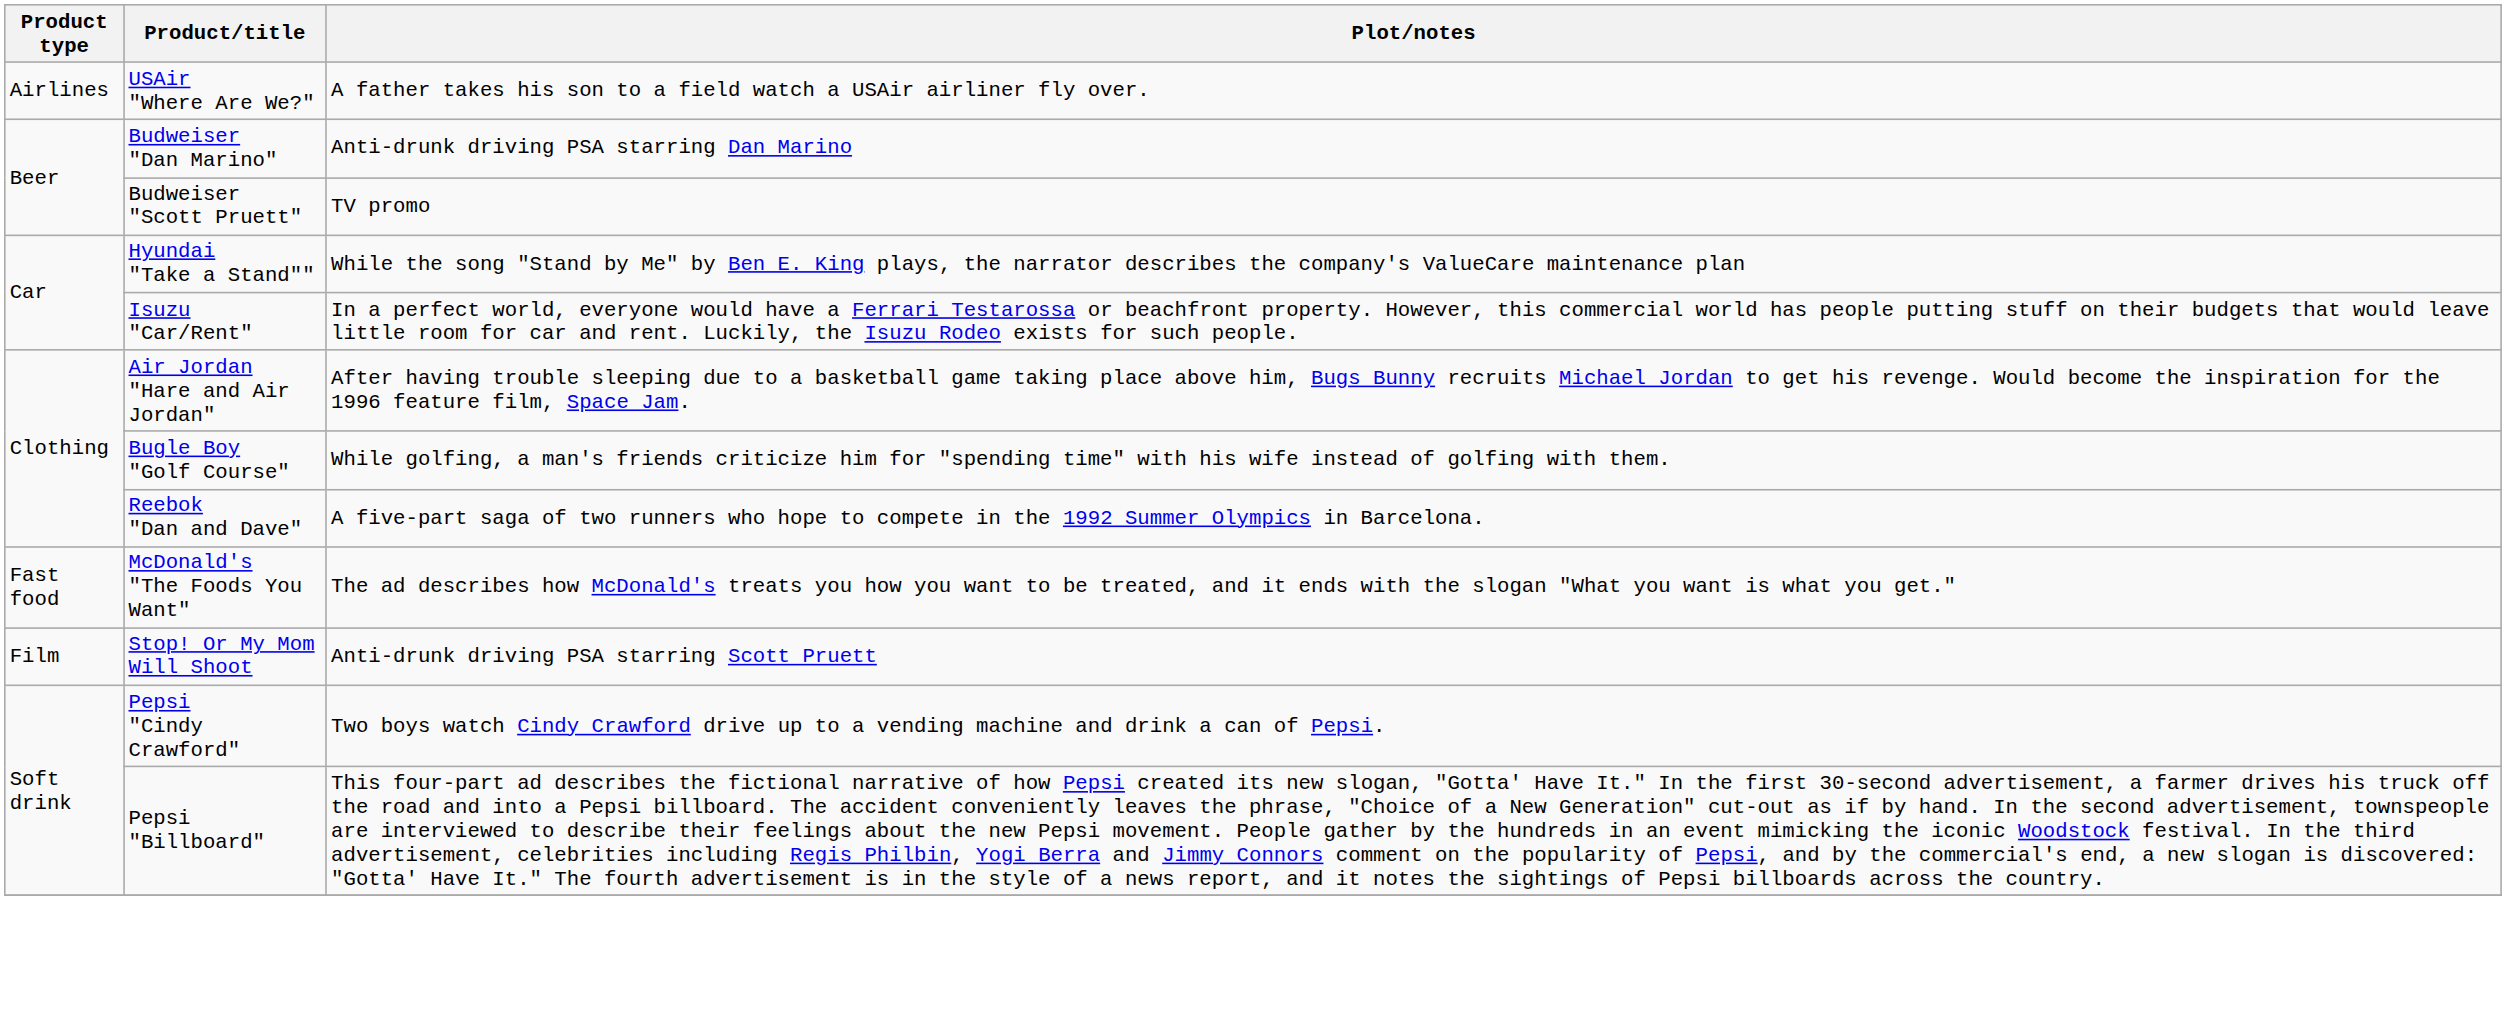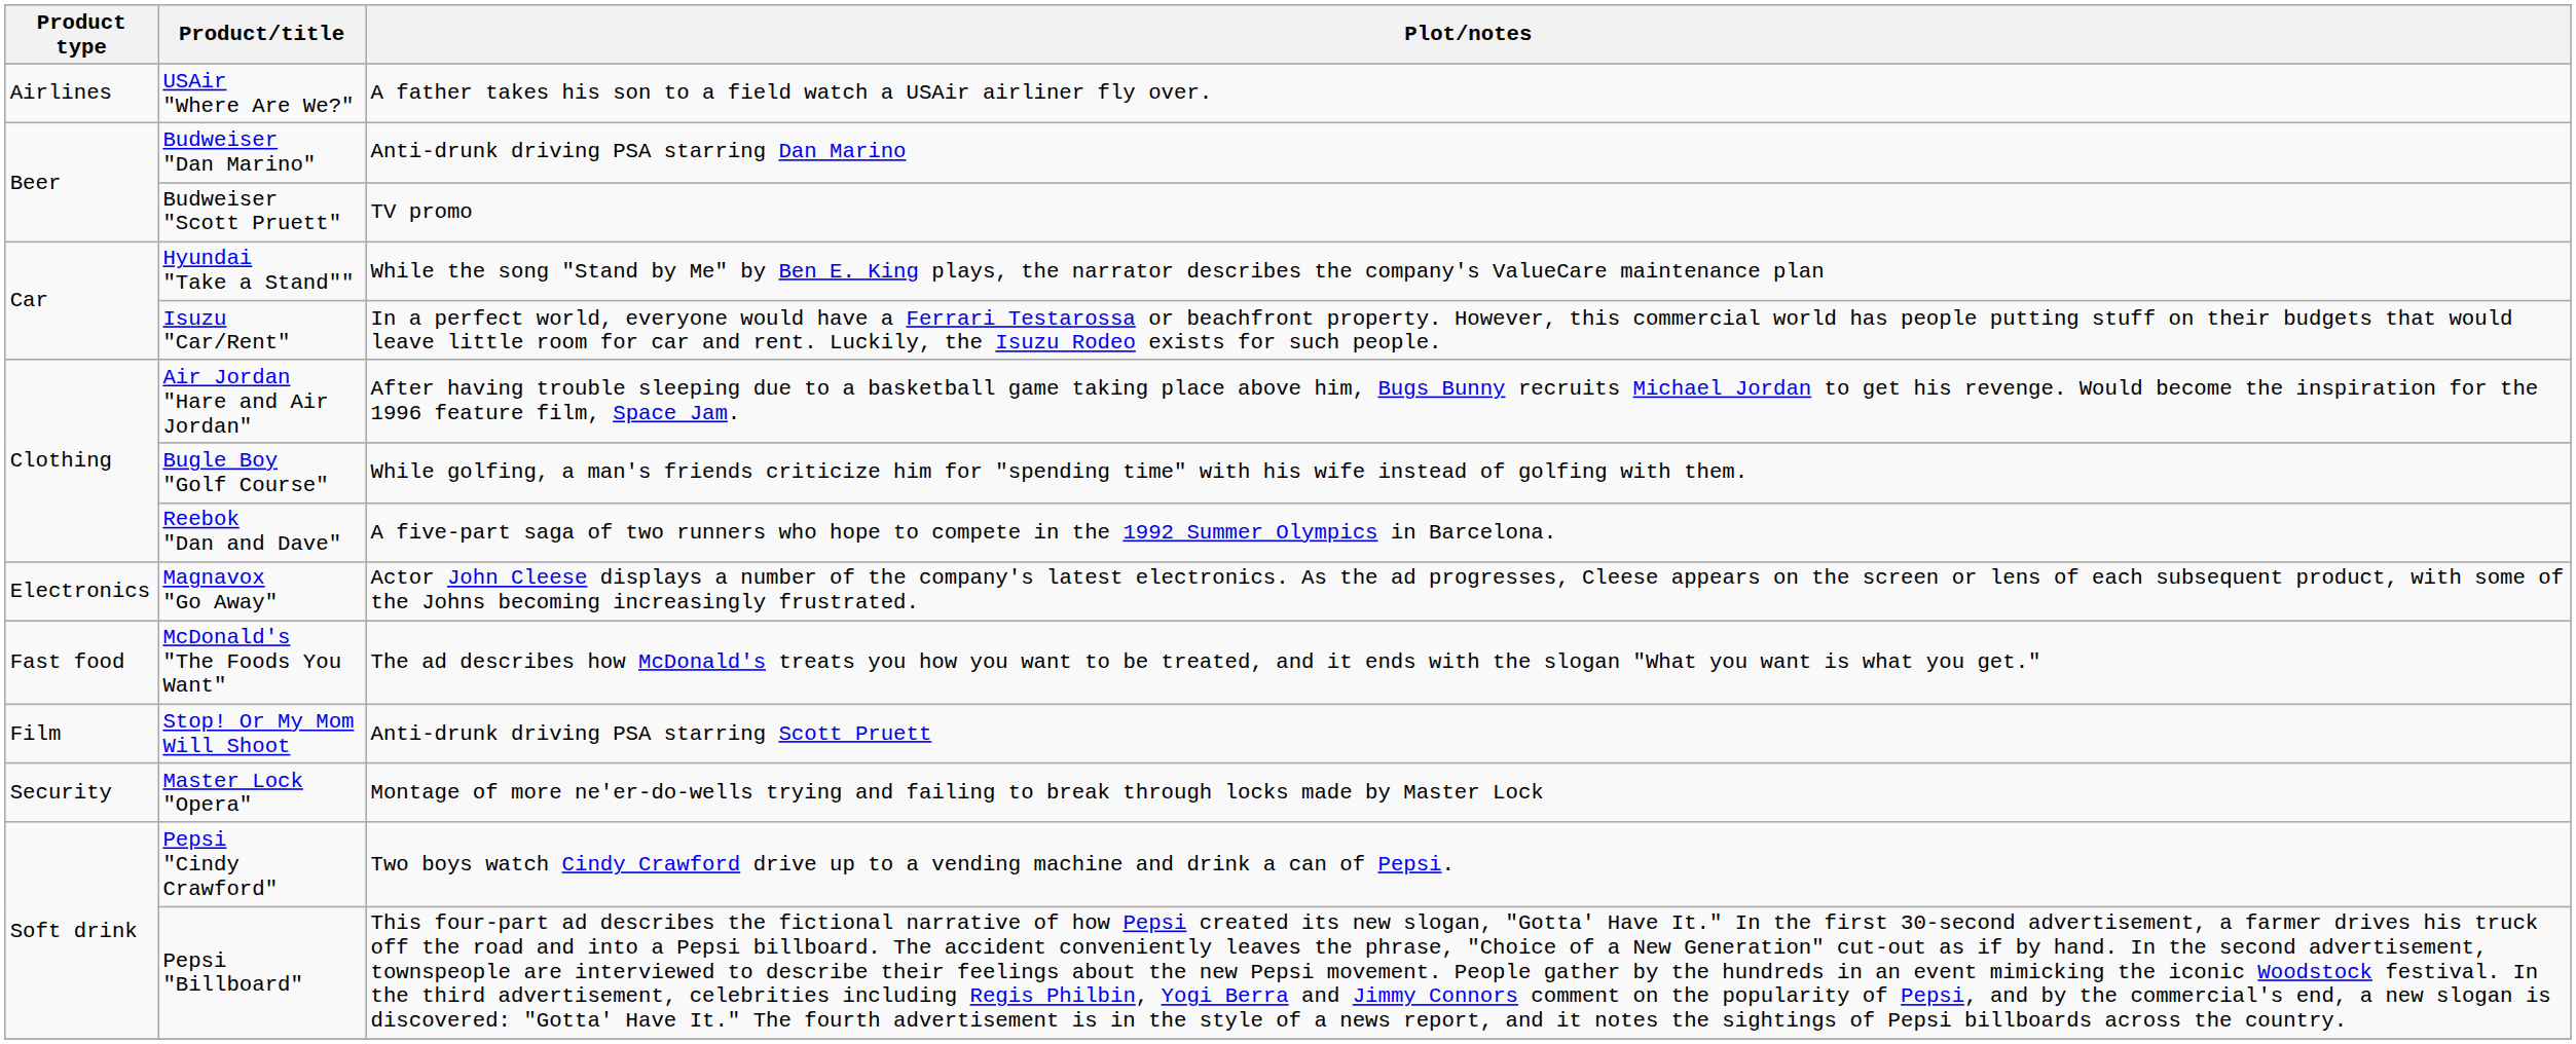 <table class="wikitable">
 <tr>
 <th>Product type</th>
 <th>Product/title</th>
 <th>Plot/notes</th>
 </tr>
 <tr>
 <td>Airlines</td>
 <td><a href='#'>USAir</a><br>"Where Are We?"</td>
 <td>A father takes his son to a field watch a USAir airliner fly over.</td>
 </tr>
 <tr>
 <td rowspan="2">Beer</td>
 <td><a href='#'>Budweiser</a><br>"Dan Marino"</td>
 <td>Anti-drunk driving PSA starring <a href='#'>Dan Marino</a></td>
 </tr>
 <tr>
 <td>Budweiser<br>"Scott Pruett"</td>
 <td>TV promo</td>
 </tr>
 <tr>
 <td rowspan="2">Car</td>
 <td><a href='#'>Hyundai</a><br>"Take a Stand""</td>
 <td>While the song "Stand by Me" by <a href='#'>Ben E. King</a> plays, the narrator describes the company's ValueCare maintenance plan</td>
 </tr>
 <tr>
 <td><a href='#'>Isuzu</a><br>"Car/Rent"</td>
 <td>In a perfect world, everyone would have a <a href='#'>Ferrari Testarossa</a> or beachfront property. However, this commercial world has people putting stuff on their budgets that would leave little room for car and rent. Luckily, the <a href='#'>Isuzu Rodeo</a> exists for such people.</td>
 </tr>
 <tr>
 <td rowspan="3">Clothing</td>
 <td><a href='#'>Air Jordan</a><br>"Hare and Air Jordan"</td>
 <td>After having trouble sleeping due to a basketball game taking place above him, <a href='#'>Bugs Bunny</a> recruits <a href='#'>Michael Jordan</a> to get his revenge. Would become the inspiration for the 1996 feature film, <a href='#'>Space Jam</a>.</td>
 </tr>
 <tr>
 <td><a href='#'>Bugle Boy</a><br>"Golf Course"</td>
 <td>While golfing, a man's friends criticize him for "spending time" with his wife instead of golfing with them.</td>
 </tr>
 <tr>
 <td><a href='#'>Reebok</a><br>"Dan and Dave"</td>
 <td>A five-part saga of two runners who hope to compete in the <a href='#'>1992 Summer Olympics</a> in Barcelona.</td>
 </tr>
 <tr>
+<td>Electronics</td>
+<td><a href='#'>Magnavox</a><br>"Go Away"</td>
+<td>Actor <a href='#'>John Cleese</a> displays a number of the company's latest electronics. As the ad progresses, Cleese appears on the screen or lens of each subsequent product, with some of the Johns becoming increasingly frustrated.</td>
+</tr>
+<tr>
 <td>Fast food</td>
 <td><a href='#'>McDonald's</a><br>"The Foods You Want"</td>
 <td>The ad describes how <a href='#'>McDonald's</a> treats you how you want to be treated, and it ends with the slogan "What you want is what you get."</td>
 </tr>
 <tr>
 <td>Film</td>
 <td><a href='#'>Stop! Or My Mom Will Shoot</a></td>
 <td>Anti-drunk driving PSA starring <a href='#'>Scott Pruett</a></td>
+</tr>
+<tr>
+<td>Security</td>
+<td><a href='#'>Master Lock</a><br>"Opera"</td>
+<td>Montage of more ne'er-do-wells trying and failing to break through locks made by Master Lock</td>
 </tr>
 <tr>
 <td rowspan="2">Soft drink</td>
 <td><a href='#'>Pepsi</a><br>"Cindy Crawford"</td>
 <td>Two boys watch <a href='#'>Cindy Crawford</a> drive up to a vending machine and drink a can of <a href='#'>Pepsi</a>.</td>
 </tr>
 <tr>
 <td>Pepsi<br>"Billboard"</td>
 <td>This four-part ad describes the fictional narrative of how <a href='#'>Pepsi</a> created its new slogan, "Gotta' Have It." In the first 30-second advertisement, a farmer drives his truck off the road and into a Pepsi billboard. The accident conveniently leaves the phrase, "Choice of a New Generation" cut-out as if by hand. In the second advertisement, townspeople are interviewed to describe their feelings about the new Pepsi movement. People gather by the hundreds in an event mimicking the iconic <a href='#'>Woodstock</a> festival. In the third advertisement, celebrities including <a href='#'>Regis Philbin</a>, <a href='#'>Yogi Berra</a> and <a href='#'>Jimmy Connors</a> comment on the popularity of <a href='#'>Pepsi</a>, and by the commercial's end, a new slogan is discovered: "Gotta' Have It." The fourth advertisement is in the style of a news report, and it notes the sightings of Pepsi billboards across the country.</td>
 </tr>
 <tr>
 </tr>
 </table>
